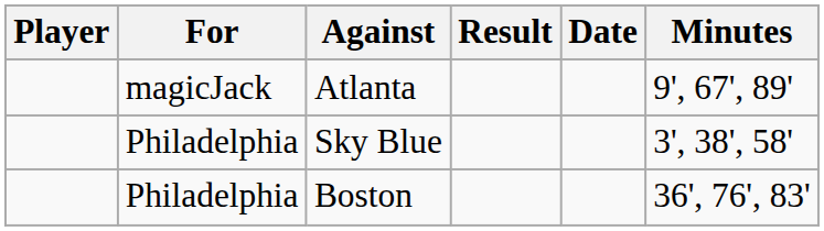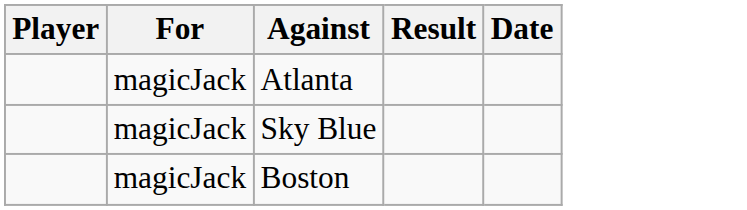 <table class="wikitable sortable">
 <tr>
 <th>Player</th>
 <th>For</th>
 <th>Against</th>
 <th align=center>Result</th>
 <th>Date</th>
-<th>Minutes</th>
 </tr>
 <tr>
 <td> </td>
 <td>magicJack</td>
 <td>Atlanta</td>
 <td align="center"></td>
 <td></td>
-<td>9', 67', 89'</td>
 </tr>
 <tr>
 <td> </td>
-<td>Philadelphia</td>
+<td>magicJack</td>
 <td>Sky Blue</td>
 <td align="center"></td>
 <td></td>
-<td>3', 38', 58'</td>
 </tr>
 <tr>
 <td> </td>
-<td>Philadelphia</td>
+<td>magicJack</td>
 <td>Boston</td>
 <td align="center"></td>
 <td></td>
-<td>36', 76', 83'</td>
 </tr>
 </table>
